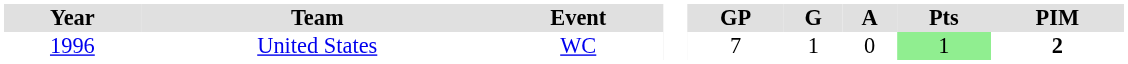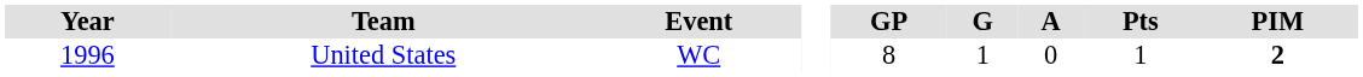 <table border="0" cellpadding="1" cellspacing="0" style="text-align:center; width:50em">
 <tr ALIGN="centre" bgcolor="#e0e0e0">
 <th>Year</th>
 <th>Team</th>
 <th>Event</th>
 <th rowspan="99" bgcolor="#ffffff"> </th>
 <th>GP</th>
 <th>G</th>
 <th>A</th>
 <th>Pts</th>
 <th>PIM</th>
 </tr>
 <tr>
 <td><a href='#'>1996</a></td>
 <td><a href='#'>United States</a></td>
 <td><a href='#'>WC</a></td>
-<td>7</td>
+<td>8</td>
 <td>1</td>
 <td>0</td>
-<td style="background: lightgreen;">1</td>
+<td>1</td>
 <td><strong>2</strong></td>
 </tr>
 </table>
